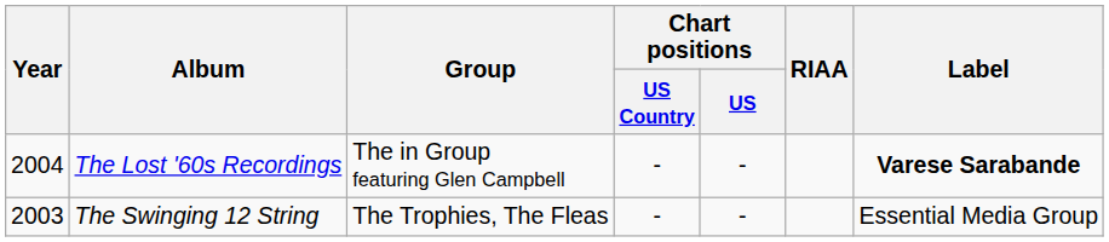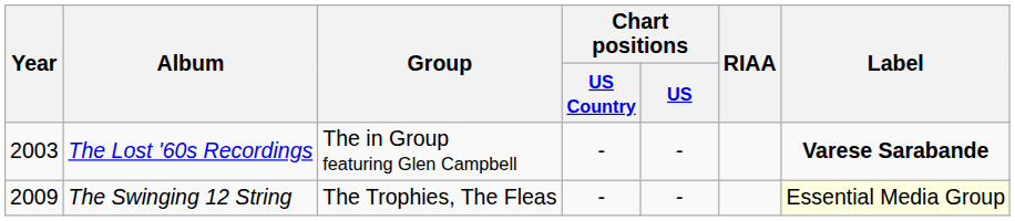 <table class="wikitable">
 <tr>
 <th rowspan="2">Year</th>
 <th rowspan="2">Album</th>
 <th rowspan="2">Group</th>
 <th colspan="2">Chart positions <br></th>
 <th rowspan="2">RIAA</th>
 <th rowspan="2">Label</th>
 </tr>
 <tr>
 <th width="50"><small><a href='#'>US Country</a></small></th>
 <th width="50"><small><a href='#'>US</a></small></th>
 </tr>
 <tr>
-<td>2004</td>
+<td>2003</td>
 <td><em><a href='#'>The Lost '60s Recordings</a></em></td>
 <td>The in Group<br><small>featuring Glen Campbell</small></td>
 <td align="center">-</td>
 <td align="center">-</td>
 <td></td>
 <td align="center"><strong>Varese Sarabande</strong></td>
 </tr>
 <tr>
-<td>2003</td>
+<td>2009</td>
 <td><em>The Swinging 12 String</em></td>
 <td>The Trophies, The Fleas</td>
 <td align="center">-</td>
 <td align="center">-</td>
 <td></td>
-<td align="center">Essential Media Group</td>
+<td align="center" style="background: lightyellow;">Essential Media Group</td>
 </tr>
 </table>
